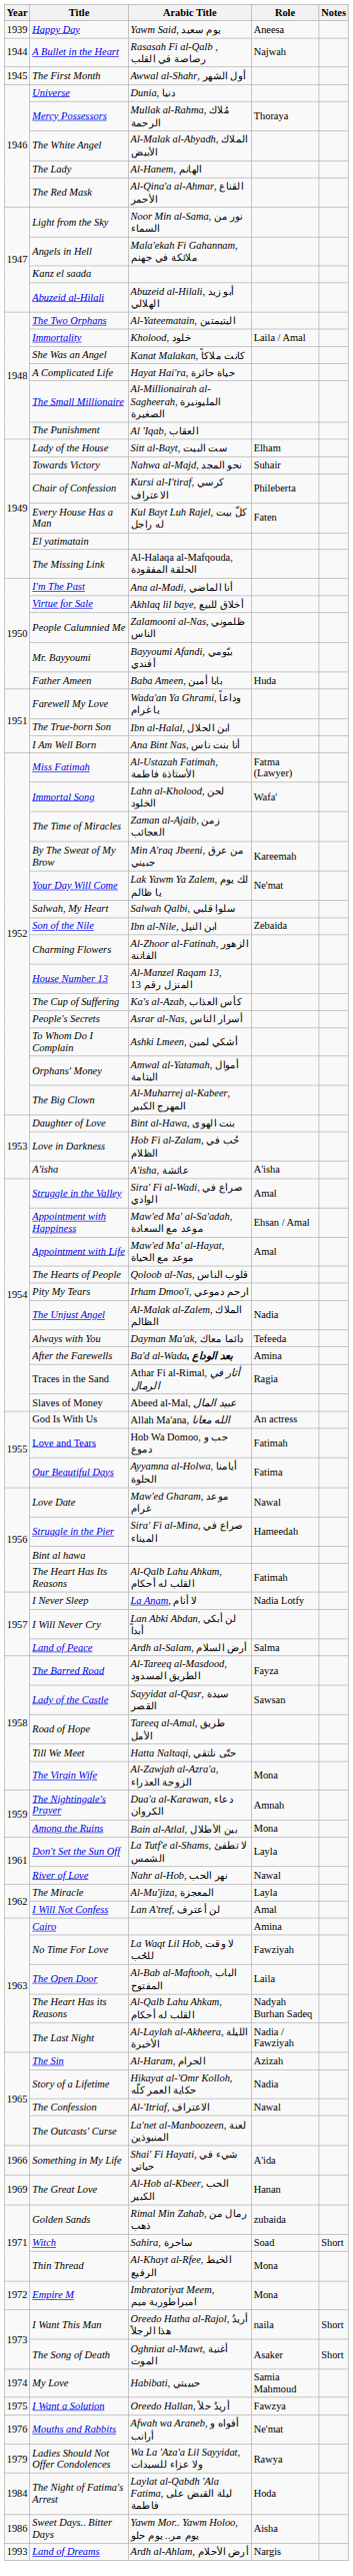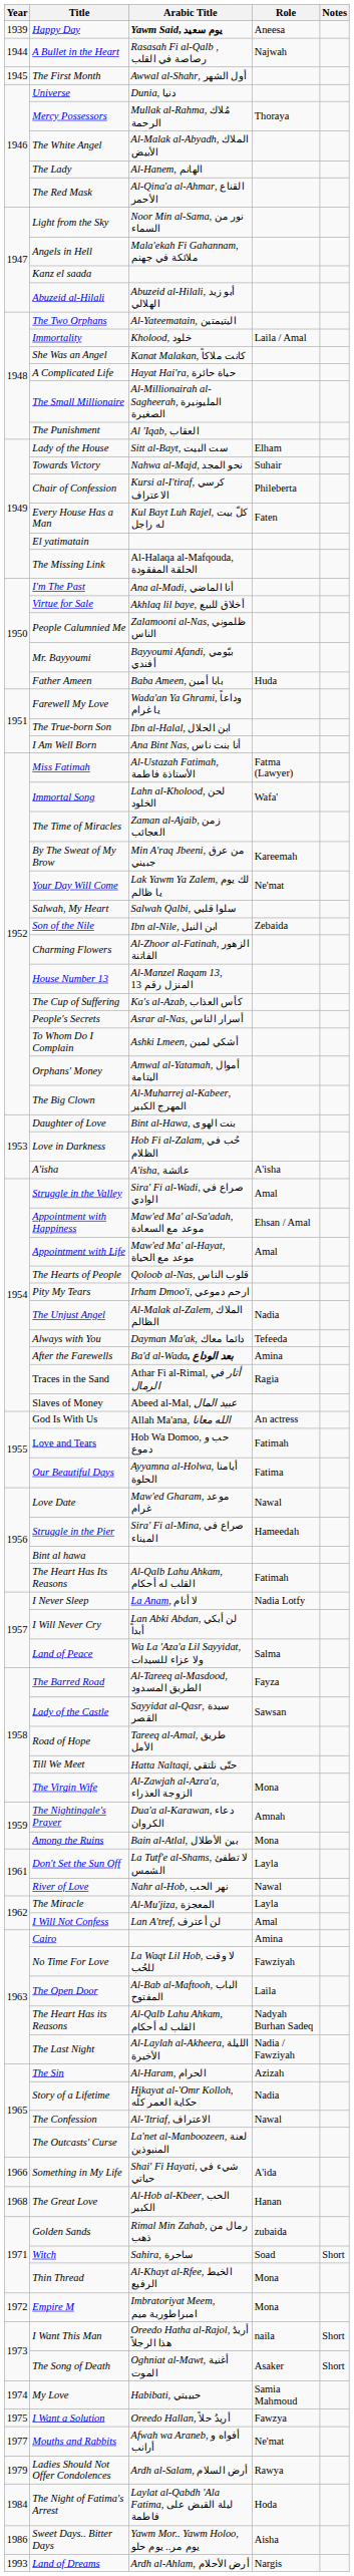 <table class="wikitable" style="width: 60%;">
 <tr bgcolor="#CCCCCC">
 <th>Year</th>
 <th>Title</th>
 <th>Arabic Title</th>
 <th>Role</th>
 <th>Notes</th>
 </tr>
 <tr>
 <td>1939</td>
 <td><em><a href='#'>Happy Day</a></em></td>
-<td><em>Yawm Said</em>, يوم سعيد</td>
+<td><strong><em>Yawm Said</em>, يوم سعيد</strong></td>
 <td>Aneesa</td>
 <td></td>
 </tr>
 <tr>
 <td>1944</td>
 <td><em><a href='#'>A Bullet in the Heart</a></em></td>
 <td><em>Rasasah Fi al-Qalb </em>, رصاصة في القلب</td>
 <td>Najwah</td>
 <td></td>
 </tr>
 <tr>
 <td>1945</td>
 <td><em>The First Month</em></td>
 <td><em>Awwal al-Shahr</em>, أول الشهر</td>
 <td></td>
 <td></td>
 </tr>
 <tr>
 <td rowspan="5">1946</td>
 <td><em><a href='#'>Universe</a></em></td>
 <td><em>Dunia</em>, دنيا</td>
 <td></td>
 <td></td>
 </tr>
 <tr>
 <td><em><a href='#'>Mercy Possessors</a></em></td>
 <td><em>Mullak al-Rahma</em>, مُلاك الرحمة</td>
 <td>Thoraya</td>
 <td></td>
 </tr>
 <tr>
 <td><em>The White Angel</em></td>
 <td><em>Al-Malak al-Abyadh</em>, الملاك الأبيض</td>
 <td></td>
 <td></td>
 </tr>
 <tr>
 <td><em>The Lady</em></td>
 <td><em>Al-Hanem</em>, الهانم</td>
 <td></td>
 <td></td>
 </tr>
 <tr>
 <td><em>The Red Mask</em></td>
 <td><em>Al-Qina'a al-Ahmar</em>, القناع الأحمر</td>
 <td></td>
 <td></td>
 </tr>
 <tr>
 <td rowspan="4">1947</td>
 <td><em>Light from the Sky</em></td>
 <td><em>Noor Min al-Sama</em>, نور من السماء</td>
 <td></td>
 <td></td>
 </tr>
 <tr>
 <td><em>Angels in Hell</em></td>
 <td><em>Mala'ekah Fi Gahannam</em>, ملائكة في جهنم</td>
 <td></td>
 <td></td>
 </tr>
 <tr>
 <td><em>Kanz el saada</em></td>
 <td></td>
 <td></td>
 <td></td>
 </tr>
 <tr>
 <td><em><a href='#'>Abuzeid al-Hilali</a></em></td>
 <td><em>Abuzeid al-Hilali</em>, أبو زيد الهلالي</td>
 <td></td>
 <td></td>
 </tr>
 <tr>
 <td rowspan="6">1948</td>
 <td><em><a href='#'>The Two Orphans</a></em></td>
 <td><em>Al-Yateematain</em>, اليتيمتين</td>
 <td></td>
 <td></td>
 </tr>
 <tr>
 <td><em><a href='#'>Immortality</a></em></td>
 <td><em>Kholood</em>, خلود</td>
 <td>Laila / Amal</td>
 <td></td>
 </tr>
 <tr>
 <td><em>She Was an Angel</em></td>
 <td><em>Kanat Malakan</em>, كانت ملاكاً</td>
 <td></td>
 <td></td>
 </tr>
 <tr>
 <td><em>A Complicated Life</em></td>
 <td><em>Hayat Hai'ra</em>, حياة حائرة</td>
 <td></td>
 <td></td>
 </tr>
 <tr>
 <td><em><a href='#'>The Small Millionaire</a></em></td>
 <td><em>Al-Millionairah al-Sagheerah</em>, المليونيرة الصغيرة</td>
 <td></td>
 <td></td>
 </tr>
 <tr>
 <td><em>The Punishment</em></td>
 <td><em>Al 'Iqab</em>, العقاب</td>
 <td></td>
 <td></td>
 </tr>
 <tr>
 <td rowspan="6">1949</td>
 <td><em>Lady of the House</em></td>
 <td><em>Sitt al-Bayt</em>, ست البيت</td>
 <td>Elham</td>
 <td></td>
 </tr>
 <tr>
 <td><em>Towards Victory</em></td>
 <td><em>Nahwa al-Majd</em>, نحو المجد</td>
 <td>Suhair</td>
 <td></td>
 </tr>
 <tr>
 <td><em>Chair of Confession</em></td>
 <td><em>Kursi al-I'tiraf</em>, كرسي الاعتراف</td>
 <td>Phileberta</td>
 <td></td>
 </tr>
 <tr>
 <td><em>Every House Has a Man</em></td>
 <td><em>Kul Bayt Luh Rajel</em>, كلّ بيت له راجل</td>
 <td>Faten</td>
 <td></td>
 </tr>
 <tr>
 <td><em>El yatimatain</em></td>
 <td></td>
 <td></td>
 <td></td>
 </tr>
 <tr>
 <td><em>The Missing Link</em></td>
 <td>Al-Halaqa al-Mafqouda, الحلقة المفقودة</td>
 <td></td>
 <td></td>
 </tr>
 <tr>
 <td rowspan="5">1950</td>
 <td><em><a href='#'>I'm The Past</a></em></td>
 <td><em>Ana al-Madi</em>, أنا الماضي</td>
 <td></td>
 <td></td>
 </tr>
 <tr>
 <td><em><a href='#'>Virtue for Sale</a></em></td>
 <td><em>Akhlaq lil baye</em>, أخلاق للبيع</td>
 <td></td>
 <td></td>
 </tr>
 <tr>
 <td><em>People Calumnied Me</em></td>
 <td><em>Zalamooni al-Nas</em>, ظلموني الناس</td>
 <td></td>
 <td></td>
 </tr>
 <tr>
 <td><em>Mr. Bayyoumi</em></td>
 <td><em>Bayyoumi Afandi</em>, بيّومي أفندي</td>
 <td></td>
 <td></td>
 </tr>
 <tr>
 <td><em>Father Ameen</em></td>
 <td><em>Baba Ameen</em>, بابا أمين</td>
 <td>Huda</td>
 <td></td>
 </tr>
 <tr>
 <td rowspan="3">1951</td>
 <td><em>Farewell My Love</em></td>
 <td><em>Wada'an Ya Ghrami</em>, وداعاً يا غرام</td>
 <td></td>
 <td></td>
 </tr>
 <tr>
 <td><em>The True-born Son</em></td>
 <td><em>Ibn al-Halal</em>, ابن الحلال</td>
 <td></td>
 <td></td>
 </tr>
 <tr>
 <td><em>I Am Well Born</em></td>
 <td><em>Ana Bint Nas</em>, أنا بنت ناس</td>
 <td></td>
 <td></td>
 </tr>
 <tr>
 <td rowspan="14">1952</td>
 <td><em><a href='#'>Miss Fatimah</a></em></td>
 <td><em>Al-Ustazah Fatimah</em>, الأستاذة فاطمة</td>
 <td>Fatma (Lawyer)</td>
 <td></td>
 </tr>
 <tr>
 <td><em><a href='#'>Immortal Song</a></em></td>
 <td><em>Lahn al-Kholood</em>, لحن الخلود</td>
 <td>Wafa'</td>
 <td></td>
 </tr>
 <tr>
 <td><em>The Time of Miracles</em></td>
 <td><em>Zaman al-Ajaib</em>, زمن العجائب</td>
 <td></td>
 <td></td>
 </tr>
 <tr>
 <td><em>By The Sweat of My Brow</em></td>
 <td><em>Min A'raq Jbeeni</em>, من عرق جبيني</td>
 <td>Kareemah</td>
 <td></td>
 </tr>
 <tr>
 <td><em><a href='#'>Your Day Will Come</a></em></td>
 <td><em>Lak Yawm Ya Zalem</em>, لك يوم يا ظالم</td>
 <td>Ne'mat</td>
 <td></td>
 </tr>
 <tr>
 <td><em>Salwah, My Heart</em></td>
 <td><em>Salwah Qalbi</em>, سلوا قلبي</td>
 <td></td>
 <td></td>
 </tr>
 <tr>
 <td><em><a href='#'>Son of the Nile</a></em></td>
 <td><em>Ibn al-Nile</em>, ابن النيل</td>
 <td>Zebaida</td>
 <td></td>
 </tr>
 <tr>
 <td><em>Charming Flowers</em></td>
 <td><em>Al-Zhoor al-Fatinah</em>, الزهور الفاتنة</td>
 <td></td>
 <td></td>
 </tr>
 <tr>
 <td><em><a href='#'>House Number 13</a></em></td>
 <td><em>Al-Manzel Raqam 13</em>, المنزل رقم 13</td>
 <td></td>
 <td></td>
 </tr>
 <tr>
 <td><em>The Cup of Suffering</em></td>
 <td><em>Ka's al-Azab</em>, كأس العذاب</td>
 <td></td>
 <td></td>
 </tr>
 <tr>
 <td><em>People's Secrets</em></td>
 <td><em>Asrar al-Nas</em>, أسرار الناس</td>
 <td></td>
 <td></td>
 </tr>
 <tr>
 <td><em>To Whom Do I Complain</em></td>
 <td><em>Ashki Lmeen</em>, أشكي لمين</td>
 <td></td>
 <td></td>
 </tr>
 <tr>
 <td><em>Orphans' Money</em></td>
 <td><em>Amwal al-Yatamah</em>, أموال اليتامة</td>
 <td></td>
 <td></td>
 </tr>
 <tr>
 <td><em>The Big Clown</em></td>
 <td><em>Al-Muharrej al-Kabeer</em>, المهرج الكبير</td>
 <td></td>
 <td></td>
 </tr>
 <tr>
 <td rowspan="3">1953</td>
 <td><em>Daughter of Love</em></td>
 <td><em>Bint al-Hawa</em>, بنت الهوى</td>
 <td></td>
 <td></td>
 </tr>
 <tr>
 <td><em>Love in Darkness</em></td>
 <td><em>Hob Fi al-Zalam</em>, حُب في الظلام</td>
 <td></td>
 <td></td>
 </tr>
 <tr>
 <td><em>A'isha</em></td>
 <td><em>A'isha</em>, عائشة</td>
 <td>A'isha</td>
 <td></td>
 </tr>
 <tr>
 <td rowspan="10">1954</td>
 <td><em><a href='#'>Struggle in the Valley</a></em></td>
 <td><em>Sira' Fi al-Wadi</em>, صراع في الوادي</td>
 <td>Amal</td>
 <td></td>
 </tr>
 <tr>
 <td><em><a href='#'>Appointment with Happiness</a></em></td>
 <td><em>Maw'ed Ma' al-Sa'adah</em>, موعد مع السعادة</td>
 <td>Ehsan / Amal</td>
 <td></td>
 </tr>
 <tr>
 <td><em><a href='#'>Appointment with Life</a></em></td>
 <td><em>Maw'ed Ma' al-Hayat</em>, موعد مع الحياة</td>
 <td>Amal</td>
 <td></td>
 </tr>
 <tr>
 <td><em>The Hearts of People</em></td>
 <td><em>Qoloob al-Nas</em>, قلوب الناس</td>
 <td></td>
 <td></td>
 </tr>
 <tr>
 <td><em>Pity My Tears</em></td>
 <td><em>Irham Dmoo'i</em>, ارحم دموعي</td>
 <td></td>
 <td></td>
 </tr>
 <tr>
 <td><em><a href='#'>The Unjust Angel</a></em></td>
 <td><em>Al-Malak al-Zalem</em>, الملاك الظالم</td>
 <td>Nadia</td>
 <td></td>
 </tr>
 <tr>
 <td><em>Always with You</em></td>
 <td><em>Dayman Ma'ak</em>, دائما معاك</td>
 <td>Tefeeda</td>
 <td></td>
 </tr>
 <tr>
 <td><em>After the Farewells</em></td>
 <td><em>Ba'd al-Wada<strong>, بعد الوداع</td>
 <td>Amina</td>
 <td></td>
 </tr>
 <tr>
 <td></em>Traces in the Sand<em></td>
 <td></em>Athar Fi al-Rimal<em>, أثار في الرمال</td>
 <td>Ragia</td>
 <td></td>
 </tr>
 <tr>
 <td></em>Slaves of Money<em></td>
 <td></em>Abeed al-Mal<em>, عبيد المال</td>
 <td></td>
 <td></td>
 </tr>
 <tr>
 <td rowspan="3">1955</td>
 <td></em>God Is With Us<em></td>
 <td></em>Allah Ma'ana<em>, الله معانا</td>
 <td>An actress</td>
 <td></td>
 </tr>
 <tr>
 <td></em><a href='#'>Love and Tears</a><em></td>
 <td></em>Hob Wa Domoo</strong>, حب و دموع</td>
 <td>Fatimah</td>
 <td></td>
 </tr>
 <tr>
 <td><em><a href='#'>Our Beautiful Days</a></em></td>
 <td><em>Ayyamna al-Holwa</em>, أيامنا الحلوة</td>
 <td>Fatima</td>
 <td></td>
 </tr>
 <tr>
 <td rowspan="4">1956</td>
 <td><em>Love Date</em></td>
 <td><em>Maw'ed Gharam</em>, موعد غرام</td>
 <td>Nawal</td>
 <td></td>
 </tr>
 <tr>
 <td><em><a href='#'>Struggle in the Pier</a></em></td>
 <td><em>Sira' Fi al-Mina</em>, صراع في الميناء</td>
 <td>Hameedah</td>
 <td></td>
 </tr>
 <tr>
 <td><em>Bint al hawa</em></td>
 <td></td>
 <td></td>
 <td></td>
 </tr>
 <tr>
 <td><em>The Heart Has Its Reasons</em></td>
 <td><em>Al-Qalb Lahu Ahkam</em>, القلب له أحكام</td>
 <td>Fatimah</td>
 <td></td>
 </tr>
 <tr>
 <td rowspan="3">1957</td>
 <td><em>I Never Sleep</em></td>
 <td><em><a href='#'>La Anam</a></em>, لا أنام</td>
 <td>Nadia Lotfy</td>
 <td></td>
 </tr>
 <tr>
 <td><em>I Will Never Cry</em></td>
 <td><em>Lan Abki Abdan</em>, لن أبكي أبداً</td>
 <td></td>
 <td></td>
 </tr>
 <tr>
 <td><em><a href='#'>Land of Peace</a></em></td>
-<td><em>Ardh al-Salam</em>, أرض السلام</td>
+<td><em>Wa La 'Aza'a Lil Sayyidat</em>, ولا عزاء للسيدات</td>
 <td>Salma</td>
 <td></td>
 </tr>
 <tr>
 <td rowspan="5">1958</td>
 <td><em><a href='#'>The Barred Road</a></em></td>
 <td><em>Al-Tareeq al-Masdood</em>, الطريق المسدود</td>
 <td>Fayza</td>
 <td></td>
 </tr>
 <tr>
 <td><em><a href='#'>Lady of the Castle</a></em></td>
 <td><em>Sayyidat al-Qasr</em>, سيدة القصر</td>
 <td>Sawsan</td>
 <td></td>
 </tr>
 <tr>
 <td><em>Road of Hope</em></td>
 <td><em>Tareeq al-Amal</em>, طريق الأمل</td>
 <td></td>
 <td></td>
 </tr>
 <tr>
 <td><em>Till We Meet</em></td>
 <td><em>Hatta Naltaqi</em>, حتّى نلتقي</td>
 <td></td>
 <td></td>
 </tr>
 <tr>
 <td><em><a href='#'>The Virgin Wife</a></em></td>
 <td><em>Al-Zawjah al-Azra'a</em>, الزوجة العذراء</td>
 <td>Mona</td>
 <td></td>
 </tr>
 <tr>
 <td rowspan="2">1959</td>
 <td><em><a href='#'>The Nightingale's Prayer</a></em></td>
 <td><em>Dua'a al-Karawan</em>, دعاء الكروان</td>
 <td>Amnah</td>
 <td></td>
 </tr>
 <tr>
 <td><em><a href='#'>Among the Ruins</a></em></td>
 <td><em>Bain al-Atlal</em>, بين الأطلال</td>
 <td>Mona</td>
 <td></td>
 </tr>
 <tr>
 <td rowspan="2">1961</td>
 <td><em><a href='#'>Don't Set the Sun Off</a></em></td>
 <td><em>La Tutf'e al-Shams</em>, لا تطفئ الشمس</td>
 <td>Layla</td>
 <td></td>
 </tr>
 <tr>
 <td><em><a href='#'>River of Love</a></em></td>
 <td><em>Nahr al-Hob</em>, نهر الحب</td>
 <td>Nawal</td>
 <td></td>
 </tr>
 <tr>
 <td rowspan="2">1962</td>
 <td><em>The Miracle</em></td>
 <td><em>Al-Mu'jiza</em>, المعجزة</td>
 <td>Layla</td>
 <td></td>
 </tr>
 <tr>
 <td><em><a href='#'>I Will Not Confess</a></em></td>
 <td><em>Lan A'tref</em>, لن أعترف</td>
 <td>Amal</td>
 <td></td>
 </tr>
 <tr>
 <td rowspan="5">1963</td>
 <td><em><a href='#'>Cairo</a></em></td>
 <td></td>
 <td>Amina</td>
 <td></td>
 </tr>
 <tr>
 <td><em>No Time For Love</em></td>
 <td><em>La Waqt Lil Hob</em>, لا وقت للحُب</td>
 <td>Fawziyah</td>
 <td></td>
 </tr>
 <tr>
 <td><em><a href='#'>The Open Door</a></em></td>
 <td><em>Al-Bab al-Maftooh</em>, الباب المفتوح</td>
 <td>Laila</td>
 <td></td>
 </tr>
 <tr>
 <td><em>The Heart Has its Reasons</em></td>
 <td><em>Al-Qalb Lahu Ahkam</em>, القلب له أحكام</td>
 <td>Nadyah Burhan Sadeq</td>
 <td></td>
 </tr>
 <tr>
 <td><em>The Last Night</em></td>
 <td><em>Al-Laylah al-Akheera</em>, الليلة الأخيرة</td>
 <td>Nadia / Fawziyah</td>
 <td></td>
 </tr>
 <tr>
 <td rowspan="4">1965</td>
 <td><em><a href='#'>The Sin</a></em></td>
 <td><em>Al-Haram</em>, الحرام</td>
 <td>Azizah</td>
 <td></td>
 </tr>
 <tr>
 <td><em>Story of a Lifetime</em></td>
 <td><em>Hikayat al-'Omr Kolloh</em>, حكاية العمر كلّه</td>
 <td>Nadia</td>
 <td></td>
 </tr>
 <tr>
 <td><em>The Confession</em></td>
 <td><em>Al-'Itriaf</em>, الاعتراف</td>
 <td>Nawal</td>
 <td></td>
 </tr>
 <tr>
 <td><em>The Outcasts' Curse</em></td>
 <td><em>La'net al-Manboozeen</em>, لعنة المنبوذين</td>
 <td></td>
 <td></td>
 </tr>
 <tr>
 <td>1966</td>
 <td><em>Something in My Life</em></td>
 <td><em>Shai' Fi Hayati</em>, شيء في حياتي</td>
 <td>A'ida</td>
 <td></td>
 </tr>
 <tr>
-<td>1969</td>
+<td>1968</td>
 <td><em>The Great Love</em></td>
 <td><em>Al-Hob al-Kbeer</em>, الحب الكبير</td>
 <td>Hanan</td>
 <td></td>
 </tr>
 <tr>
 <td rowspan="3">1971</td>
 <td><em>Golden Sands</em></td>
 <td><em>Rimal Min Zahab</em>, رمال من ذهب</td>
 <td>zubaida</td>
 <td></td>
 </tr>
 <tr>
 <td><em><a href='#'>Witch</a></em></td>
 <td><em>Sahira</em>, ساحرة</td>
 <td>Soad</td>
 <td>Short</td>
 </tr>
 <tr>
 <td><em>Thin Thread</em></td>
 <td><em>Al-Khayt al-Rfee</em>, الخيط الرفيع</td>
 <td>Mona</td>
 <td></td>
 </tr>
 <tr>
 <td>1972</td>
 <td><em><a href='#'>Empire M</a></em></td>
 <td><em>Imbratoriyat Meem</em>, امبراطورية ميم</td>
 <td>Mona</td>
 <td></td>
 </tr>
 <tr>
 <td rowspan="2">1973</td>
 <td><em>I Want This Man</em></td>
 <td><em>Oreedo Hatha al-Rajol</em>, أريدُ هذا الرجلاً</td>
 <td>naila</td>
 <td>Short</td>
 </tr>
 <tr>
 <td><em>The Song of Death</em></td>
 <td><em>Oghniat al-Mawt</em>, أغنية الموت</td>
 <td>Asaker</td>
 <td>Short</td>
 </tr>
 <tr>
 <td>1974</td>
 <td><em>My Love</em></td>
 <td><em>Habibati</em>, حبيبتي</td>
 <td>Samia Mahmoud</td>
 <td></td>
 </tr>
 <tr>
 <td>1975</td>
 <td><em><a href='#'>I Want a Solution</a></em></td>
 <td><em>Oreedo Hallan</em>, أريدُ حلاً</td>
 <td>Fawzya</td>
 <td></td>
 </tr>
 <tr>
-<td>1976</td>
+<td>1977</td>
 <td><em><a href='#'>Mouths and Rabbits</a></em></td>
 <td><em>Afwah wa Araneb</em>, أفواه و أرانب</td>
 <td>Ne'mat</td>
 <td></td>
 </tr>
 <tr>
 <td>1979</td>
 <td><em>Ladies Should Not Offer Condolences</em></td>
-<td><em>Wa La 'Aza'a Lil Sayyidat</em>, ولا عزاء للسيدات</td>
+<td><em>Ardh al-Salam</em>, أرض السلام</td>
 <td>Rawya</td>
 <td></td>
 </tr>
 <tr>
 <td>1984</td>
 <td><em>The Night of Fatima's Arrest</em></td>
 <td><em>Laylat al-Qabdh 'Ala Fatima</em>, ليلة القبض على فاطمة</td>
 <td>Hoda</td>
 <td></td>
 </tr>
 <tr>
 <td>1986</td>
 <td><em>Sweet Days.. Bitter Days</em></td>
 <td><em>Yawm Mor.. Yawm Holoo</em>, يوم مر.. يوم حلو</td>
 <td>Aisha</td>
 <td></td>
 </tr>
 <tr>
 <td>1993</td>
 <td><em><a href='#'>Land of Dreams</a></em></td>
 <td><em>Ardh al-Ahlam</em>, أرض الأحلام</td>
 <td>Nargis</td>
 <td></td>
 </tr>
 </table>
